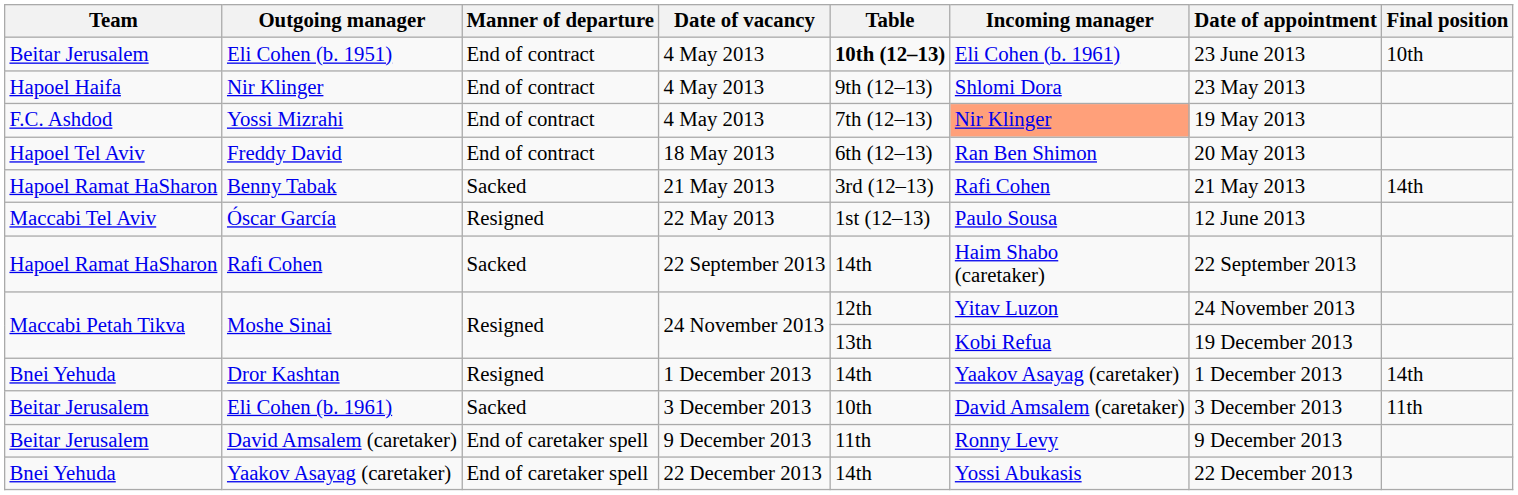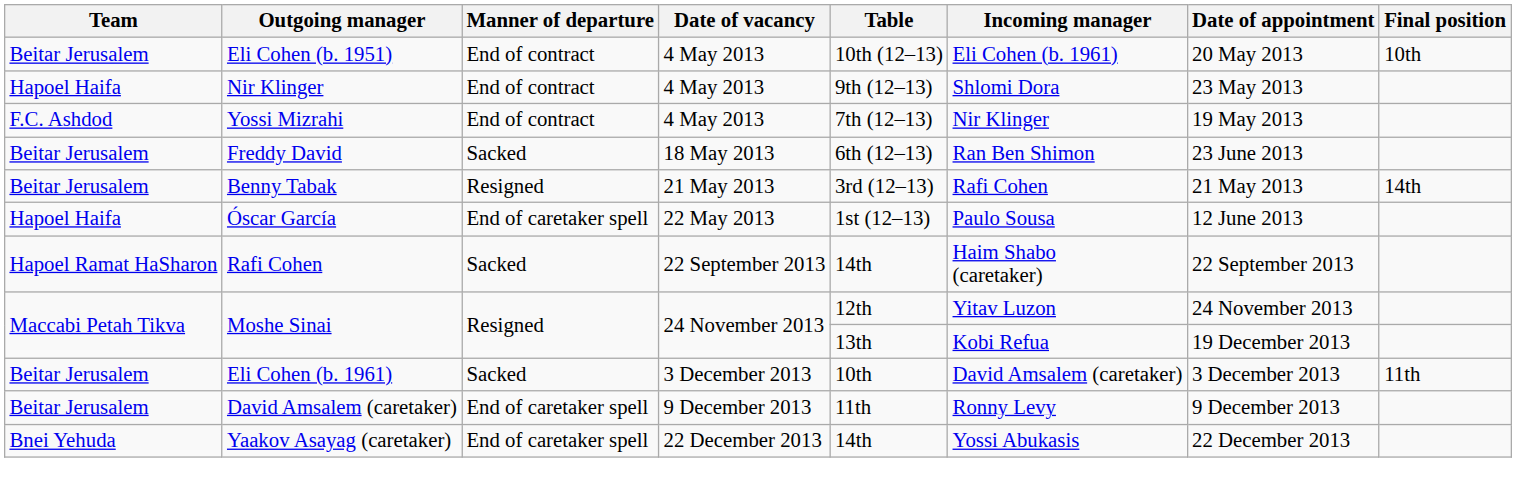 <table class="wikitable">
 <tr>
 <th>Team</th>
 <th>Outgoing manager</th>
 <th>Manner of departure</th>
 <th>Date of vacancy</th>
 <th>Table</th>
 <th>Incoming manager</th>
 <th>Date of appointment</th>
 <th>Final position</th>
 </tr>
 <tr>
 <td><a href='#'>Beitar Jerusalem</a></td>
 <td> <a href='#'>Eli Cohen (b. 1951)</a></td>
 <td>End of contract</td>
 <td>4 May 2013</td>
-<td><strong>10th (12–13)</strong></td>
+<td>10th (12–13)</td>
 <td> <a href='#'>Eli Cohen (b. 1961)</a></td>
-<td>23 June 2013</td>
+<td>20 May 2013</td>
 <td>10th</td>
 </tr>
 <tr>
 <td><a href='#'>Hapoel Haifa</a></td>
 <td> <a href='#'>Nir Klinger</a></td>
 <td>End of contract</td>
 <td>4 May 2013</td>
 <td>9th (12–13)</td>
 <td> <a href='#'>Shlomi Dora</a></td>
 <td>23 May 2013</td>
 <td></td>
 </tr>
 <tr>
 <td><a href='#'>F.C. Ashdod</a></td>
 <td> <a href='#'>Yossi Mizrahi</a></td>
 <td>End of contract</td>
 <td>4 May 2013</td>
 <td>7th (12–13)</td>
-<td style="background: lightsalmon;"> <a href='#'>Nir Klinger</a></td>
+<td> <a href='#'>Nir Klinger</a></td>
 <td>19 May 2013</td>
 <td></td>
 </tr>
 <tr>
-<td><a href='#'>Hapoel Tel Aviv</a></td>
+<td><a href='#'>Beitar Jerusalem</a></td>
 <td> <a href='#'>Freddy David</a></td>
-<td>End of contract</td>
+<td>Sacked</td>
 <td>18 May 2013</td>
 <td>6th (12–13)</td>
 <td> <a href='#'>Ran Ben Shimon</a></td>
-<td>20 May 2013</td>
+<td>23 June 2013</td>
 <td></td>
 </tr>
 <tr>
-<td><a href='#'>Hapoel Ramat HaSharon</a></td>
+<td><a href='#'>Beitar Jerusalem</a></td>
 <td> <a href='#'>Benny Tabak</a></td>
-<td>Sacked</td>
+<td>Resigned</td>
 <td>21 May 2013</td>
 <td>3rd (12–13)</td>
 <td> <a href='#'>Rafi Cohen</a></td>
 <td>21 May 2013</td>
 <td>14th</td>
 </tr>
 <tr>
-<td><a href='#'>Maccabi Tel Aviv</a></td>
+<td><a href='#'>Hapoel Haifa</a></td>
 <td> <a href='#'>Óscar García</a></td>
-<td>Resigned</td>
+<td>End of caretaker spell</td>
 <td>22 May 2013</td>
 <td>1st (12–13)</td>
 <td> <a href='#'>Paulo Sousa</a></td>
 <td>12 June 2013</td>
 <td></td>
 </tr>
 <tr>
 <td><a href='#'>Hapoel Ramat HaSharon</a></td>
 <td> <a href='#'>Rafi Cohen</a></td>
 <td>Sacked</td>
 <td>22 September 2013</td>
 <td>14th</td>
 <td> <a href='#'>Haim Shabo</a><br>(caretaker)</td>
 <td>22 September 2013</td>
 <td></td>
 </tr>
 <tr>
 <td rowspan="2"><a href='#'>Maccabi Petah Tikva</a></td>
 <td rowspan="2"> <a href='#'>Moshe Sinai</a></td>
 <td rowspan="2">Resigned</td>
 <td rowspan="2">24 November 2013</td>
 <td>12th</td>
 <td> <a href='#'>Yitav Luzon</a></td>
 <td>24 November 2013</td>
 <td></td>
 </tr>
 <tr>
 <td>13th</td>
 <td> <a href='#'>Kobi Refua</a></td>
 <td>19 December 2013</td>
 <td></td>
 </tr>
 <tr>
-<td><a href='#'>Bnei Yehuda</a></td>
-<td> <a href='#'>Dror Kashtan</a></td>
-<td>Resigned</td>
-<td>1 December 2013</td>
-<td>14th</td>
-<td> <a href='#'>Yaakov Asayag</a> (caretaker)</td>
-<td>1 December 2013</td>
-<td>14th</td>
-</tr>
-<tr>
 <td><a href='#'>Beitar Jerusalem</a></td>
 <td> <a href='#'>Eli Cohen (b. 1961)</a></td>
 <td>Sacked</td>
 <td>3 December 2013</td>
 <td>10th</td>
 <td> <a href='#'>David Amsalem</a> (caretaker)</td>
 <td>3 December 2013</td>
 <td>11th</td>
 </tr>
 <tr>
 <td><a href='#'>Beitar Jerusalem</a></td>
 <td> <a href='#'>David Amsalem</a> (caretaker)</td>
 <td>End of caretaker spell</td>
 <td>9 December 2013</td>
 <td>11th</td>
 <td> <a href='#'>Ronny Levy</a></td>
 <td>9 December 2013</td>
 <td></td>
 </tr>
 <tr>
 <td><a href='#'>Bnei Yehuda</a></td>
 <td> <a href='#'>Yaakov Asayag</a> (caretaker)</td>
 <td>End of caretaker spell</td>
 <td>22 December 2013</td>
 <td>14th</td>
 <td> <a href='#'>Yossi Abukasis</a></td>
 <td>22 December 2013</td>
 <td></td>
 </tr>
 </table>
